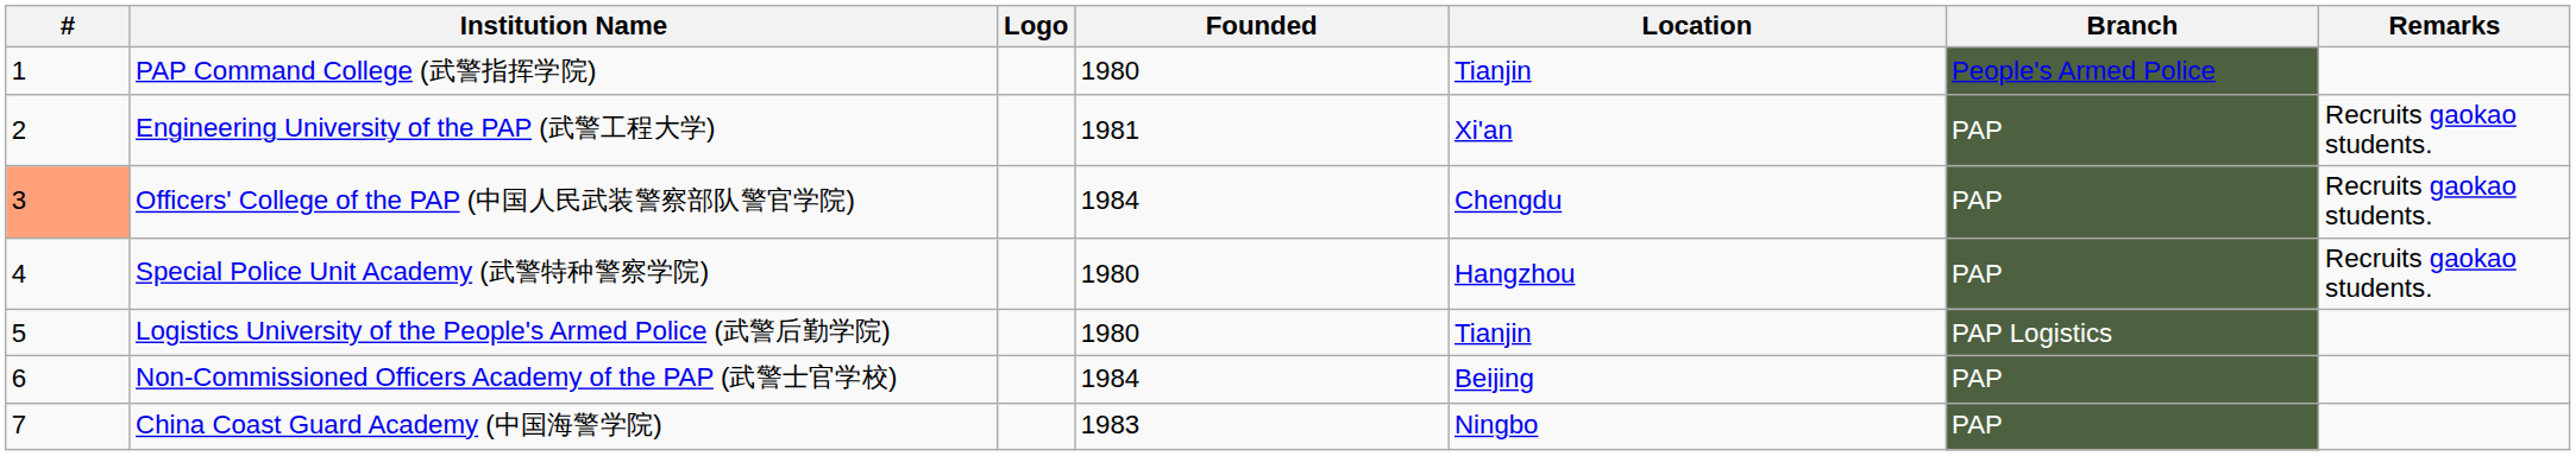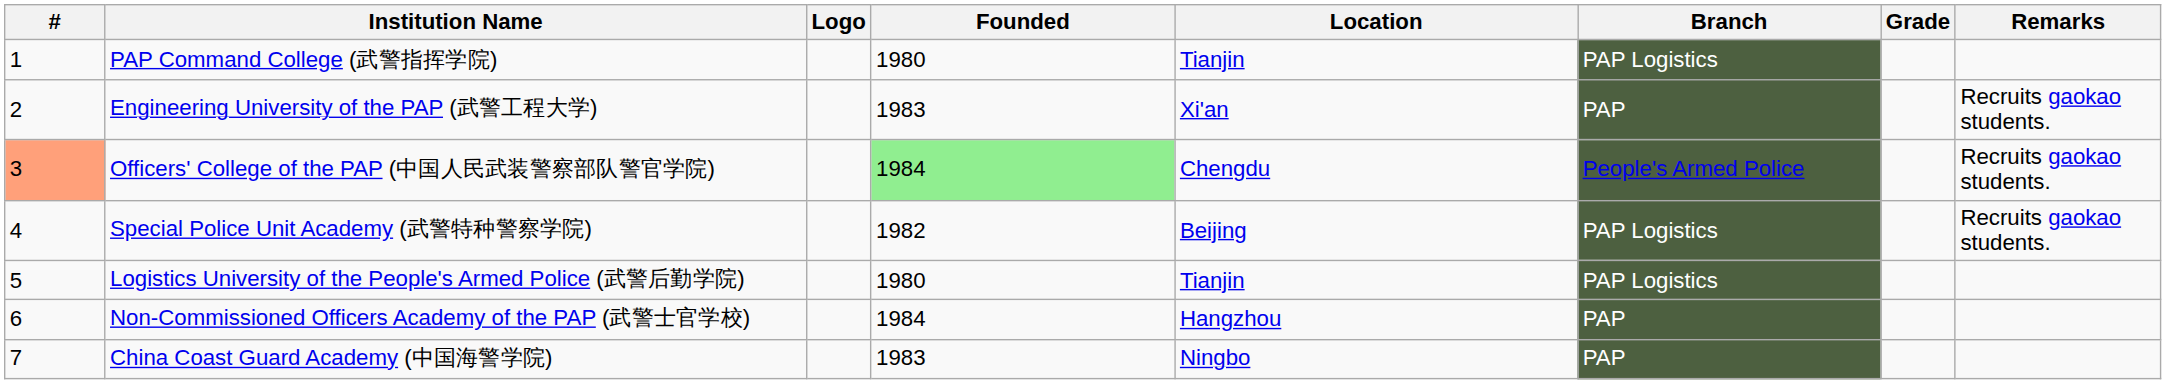 <table class="wikitable + sortable" width="98%">
 <tr>
 <th width="5%">#</th>
 <th width="35%">Institution Name</th>
 <th>Logo</th>
 <th width="15%">Founded</th>
 <th width="20%">Location</th>
 <th width="15%">Branch</th>
+<th>Grade</th>
 <th width="10%">Remarks</th>
 </tr>
 <tr>
 <td>1</td>
 <td><a href='#'>PAP Command College</a> (武警指挥学院)</td>
 <td></td>
 <td>1980</td>
 <td><a href='#'>Tianjin</a></td>
-<td style="background:#4d6040;color:white"><a href='#'><span>People's Armed Police</span></a></td>
+<td style="background:#4d6040;color:white">PAP Logistics</td>
+<td></td>
 <td></td>
 </tr>
 <tr>
 <td>2</td>
 <td><a href='#'>Engineering University of the PAP</a> (武警工程大学)</td>
 <td></td>
-<td>1981</td>
+<td>1983</td>
 <td><a href='#'>Xi'an</a></td>
 <td style="background:#4d6040;color:white">PAP</td>
+<td></td>
 <td>Recruits <a href='#'>gaokao</a> students.</td>
 </tr>
 <tr>
 <td style="background: lightsalmon;">3</td>
 <td><a href='#'>Officers' College of the PAP</a> (中国人民武装警察部队警官学院)</td>
 <td></td>
-<td>1984</td>
+<td style="background: lightgreen;">1984</td>
 <td><a href='#'>Chengdu</a></td>
-<td style="background:#4d6040;color:white">PAP</td>
+<td style="background:#4d6040;color:white"><a href='#'><span>People's Armed Police</span></a></td>
+<td></td>
 <td>Recruits <a href='#'>gaokao</a> students.</td>
 </tr>
 <tr>
 <td>4</td>
 <td><a href='#'>Special Police Unit Academy</a> (武警特种警察学院)</td>
 <td></td>
-<td>1980</td>
-<td><a href='#'>Hangzhou</a></td>
-<td style="background:#4d6040;color:white">PAP</td>
+<td>1982</td>
+<td><a href='#'>Beijing</a></td>
+<td style="background:#4d6040;color:white">PAP Logistics</td>
+<td></td>
 <td>Recruits <a href='#'>gaokao</a> students.</td>
 </tr>
 <tr>
 <td>5</td>
 <td><a href='#'>Logistics University of the People's Armed Police</a> (武警后勤学院)</td>
 <td></td>
 <td>1980</td>
 <td><a href='#'>Tianjin</a></td>
 <td style="background:#4d6040;color:white">PAP Logistics</td>
 <td></td>
+<td></td>
 </tr>
 <tr>
 <td>6</td>
 <td><a href='#'>Non-Commissioned Officers Academy of the PAP</a> (武警士官学校)</td>
 <td></td>
 <td>1984</td>
-<td><a href='#'>Beijing</a></td>
+<td><a href='#'>Hangzhou</a></td>
 <td style="background:#4d6040;color:white">PAP</td>
+<td></td>
 <td></td>
 </tr>
 <tr>
 <td>7</td>
 <td><a href='#'>China Coast Guard Academy</a> (中国海警学院)</td>
 <td></td>
 <td>1983</td>
 <td><a href='#'>Ningbo</a></td>
 <td style="background:#4d6040;color:white">PAP</td>
 <td></td>
+<td></td>
 </tr>
 </table>
